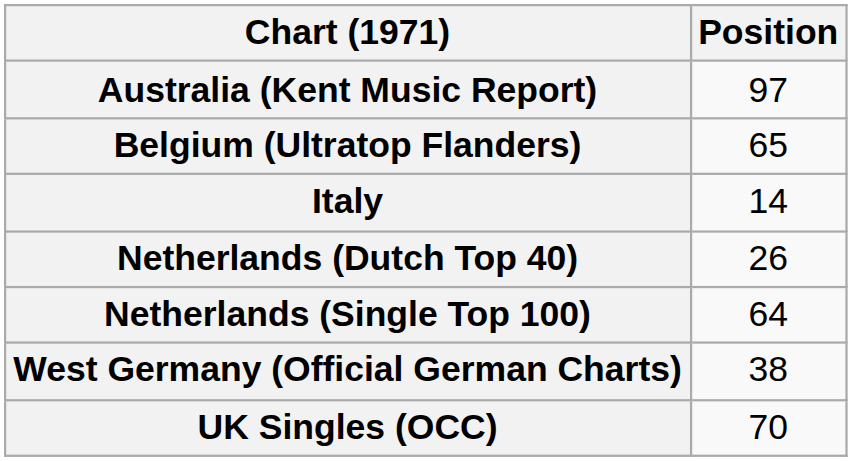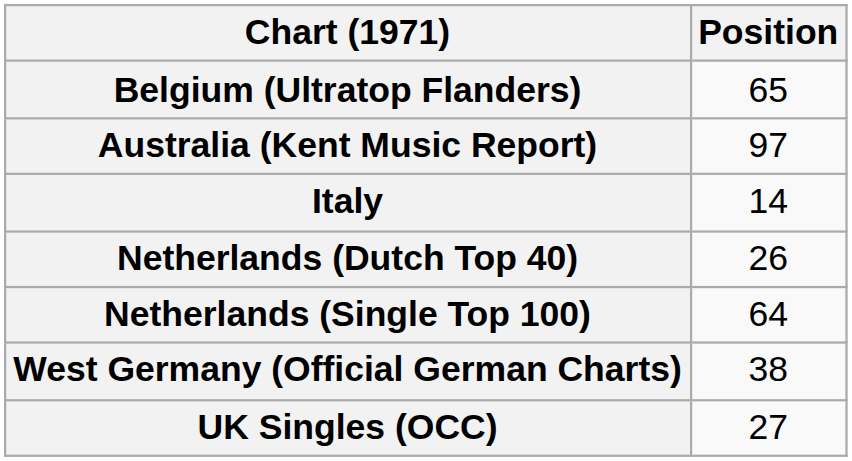 <table class="wikitable sortable plainrowheaders" style="text-align:center">
 <tr>
 <th>Chart (1971)</th>
 <th>Position</th>
 </tr>
 <tr>
+<th scope="row">Belgium (Ultratop Flanders)</th>
+<td>65</td>
+</tr>
+<tr>
 <th scope="row">Australia (Kent Music Report)</th>
 <td>97</td>
-</tr>
-<tr>
-<th scope="row">Belgium (Ultratop Flanders)</th>
-<td>65</td>
 </tr>
 <tr>
 <th scope="row">Italy</th>
 <td>14</td>
 </tr>
 <tr>
 <th scope="row">Netherlands (Dutch Top 40)</th>
 <td>26</td>
 </tr>
 <tr>
 <th scope="row">Netherlands (Single Top 100)</th>
 <td>64</td>
 </tr>
 <tr>
 <th scope="row">West Germany (Official German Charts)</th>
 <td>38</td>
 </tr>
 <tr>
 <th scope="row">UK Singles (OCC)</th>
-<td>70</td>
+<td>27</td>
 </tr>
 </table>
